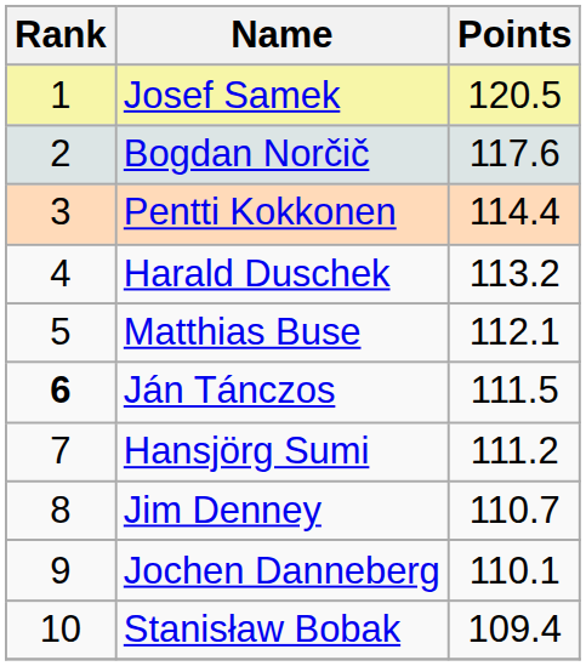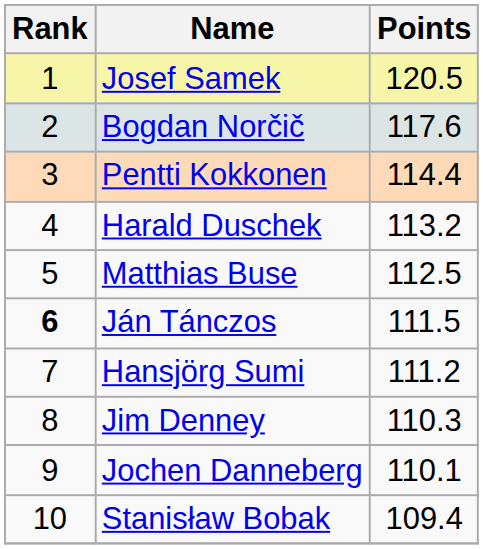 <table class="wikitable sortable">
 <tr>
 <th align=Center>Rank</th>
 <th>Name</th>
 <th>Points</th>
 </tr>
 <tr style="background:#F7F6A8">
 <td align=center>1</td>
 <td> <a href='#'>Josef Samek</a></td>
 <td align=center>120.5</td>
 </tr>
 <tr style="background: #DCE5E5;">
 <td align=center>2</td>
 <td> <a href='#'>Bogdan Norčič</a></td>
 <td align=center>117.6</td>
 </tr>
 <tr style="background: #FFDAB9;">
 <td align=center>3</td>
 <td> <a href='#'>Pentti Kokkonen</a></td>
 <td align=center>114.4</td>
 </tr>
 <tr>
 <td align=center>4</td>
 <td> <a href='#'>Harald Duschek</a></td>
 <td align=center>113.2</td>
 </tr>
 <tr>
 <td align=center>5</td>
 <td> <a href='#'>Matthias Buse</a></td>
-<td align=center>112.1</td>
+<td align=center>112.5</td>
 </tr>
 <tr>
 <td align=center><strong>6</strong></td>
 <td> <a href='#'>Ján Tánczos</a></td>
 <td align=center>111.5</td>
 </tr>
 <tr>
 <td align=center>7</td>
 <td> <a href='#'>Hansjörg Sumi</a></td>
 <td align=center>111.2</td>
 </tr>
 <tr>
 <td align=center>8</td>
 <td> <a href='#'>Jim Denney</a></td>
-<td align=center>110.7</td>
+<td align=center>110.3</td>
 </tr>
 <tr>
 <td align=center>9</td>
 <td> <a href='#'>Jochen Danneberg</a></td>
 <td align=center>110.1</td>
 </tr>
 <tr>
 <td align=center>10</td>
 <td> <a href='#'>Stanisław Bobak</a></td>
 <td align=center>109.4</td>
 </tr>
 <tr>
 </tr>
 </table>
